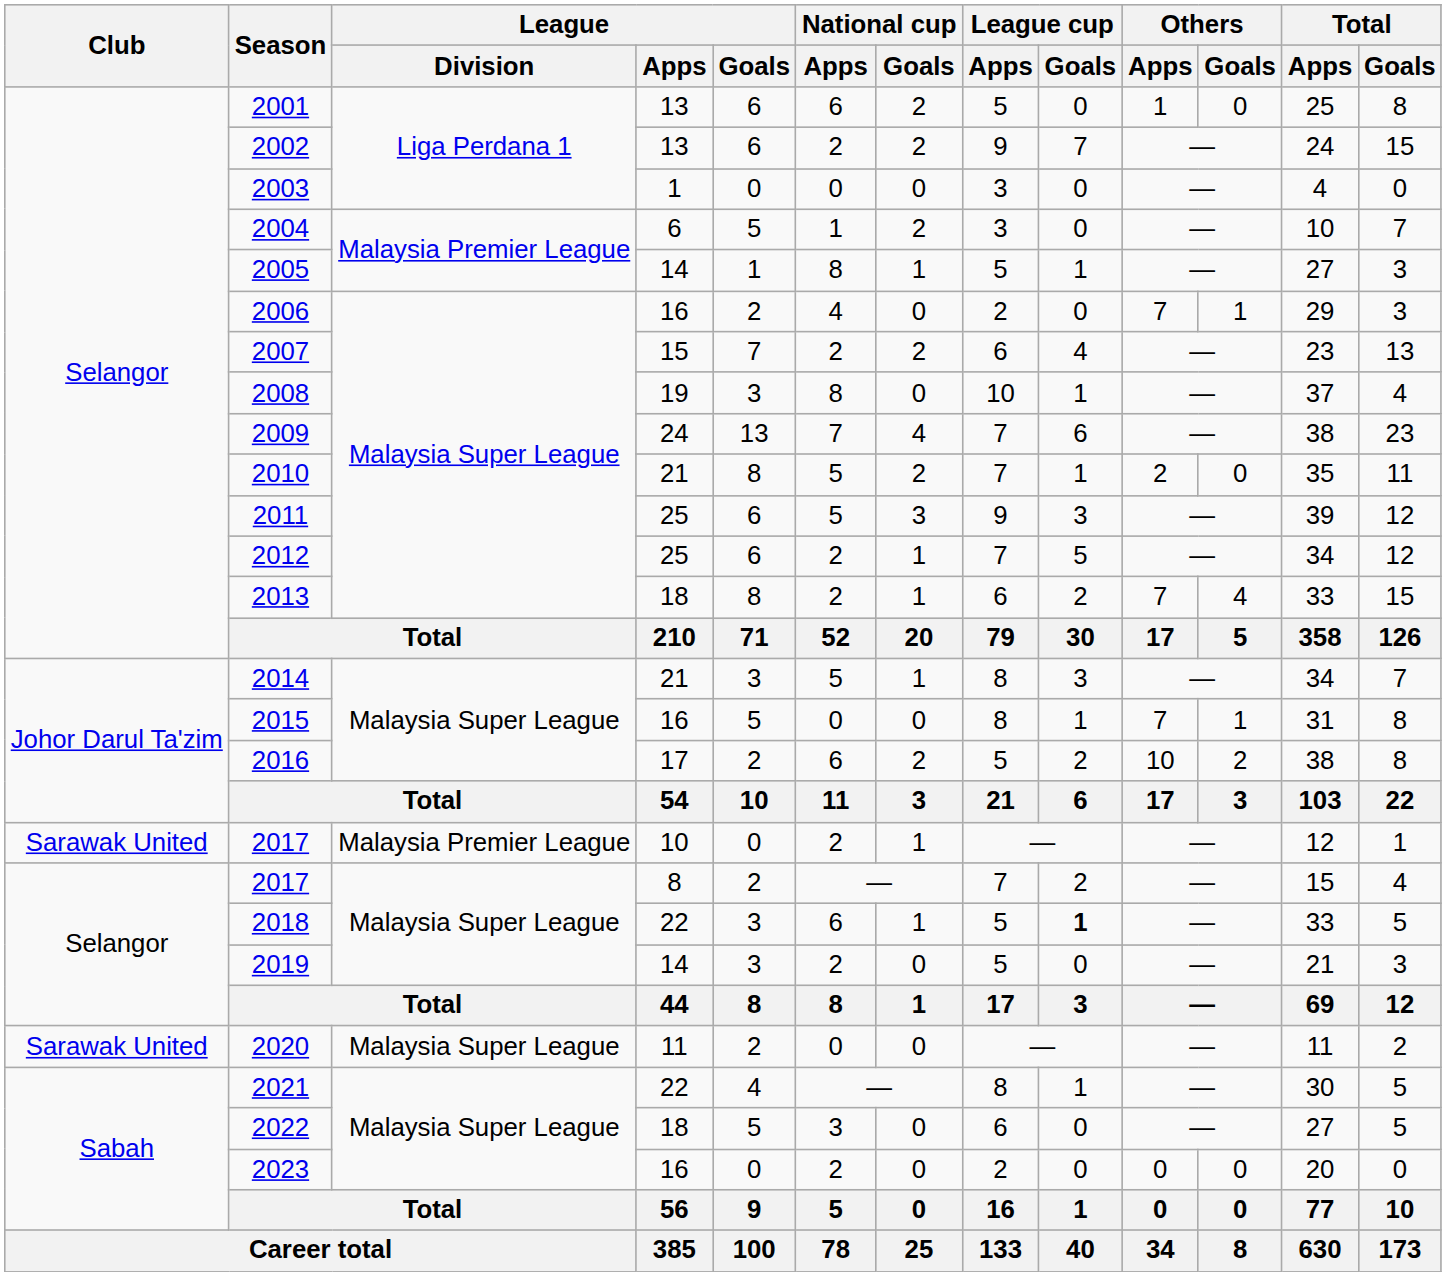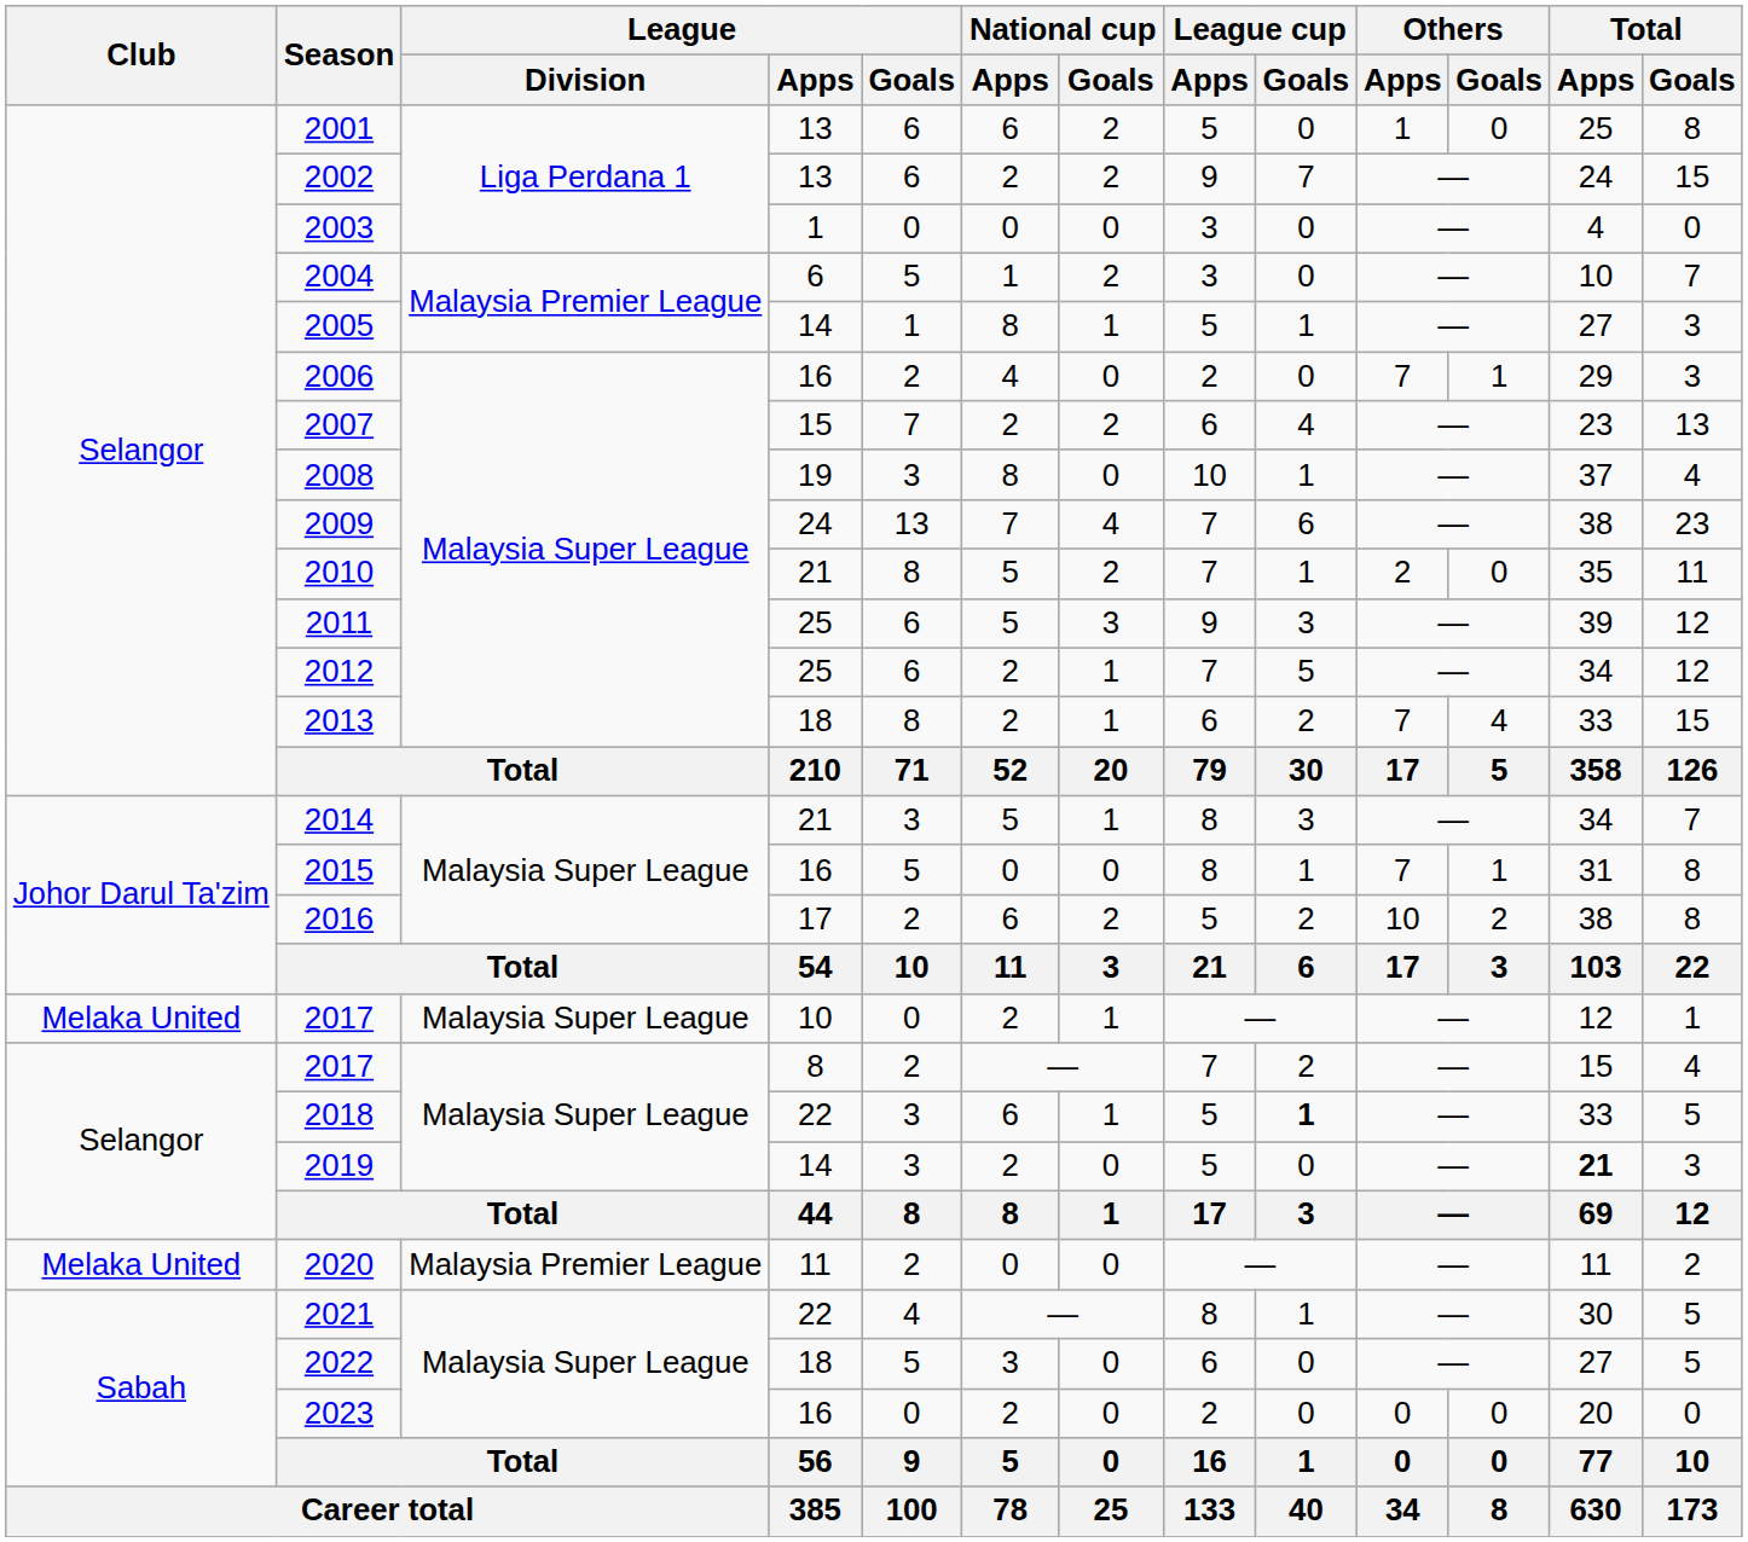 <table class=wikitable style="text-align:center">
 <tr>
 <th rowspan="2">Club</th>
 <th rowspan="2">Season</th>
 <th colspan="3">League</th>
 <th colspan="2">National cup</th>
 <th colspan="2">League cup</th>
 <th colspan="2">Others</th>
 <th colspan="2">Total</th>
 </tr>
 <tr>
 <th>Division</th>
 <th>Apps</th>
 <th>Goals</th>
 <th>Apps</th>
 <th>Goals</th>
 <th>Apps</th>
 <th>Goals</th>
 <th>Apps</th>
 <th>Goals</th>
 <th>Apps</th>
 <th>Goals</th>
 </tr>
 <tr>
 <td rowspan="14"><a href='#'>Selangor</a></td>
 <td><a href='#'>2001</a></td>
 <td rowspan="3"><a href='#'>Liga Perdana 1</a></td>
 <td>13</td>
 <td>6</td>
 <td>6</td>
 <td>2</td>
 <td>5</td>
 <td>0</td>
 <td>1</td>
 <td>0</td>
 <td>25</td>
 <td>8</td>
 </tr>
 <tr>
 <td><a href='#'>2002</a></td>
 <td>13</td>
 <td>6</td>
 <td>2</td>
 <td>2</td>
 <td>9</td>
 <td>7</td>
 <td colspan="2">—</td>
 <td>24</td>
 <td>15</td>
 </tr>
 <tr>
 <td><a href='#'>2003</a></td>
 <td>1</td>
 <td>0</td>
 <td>0</td>
 <td>0</td>
 <td>3</td>
 <td>0</td>
 <td colspan="2">—</td>
 <td>4</td>
 <td>0</td>
 </tr>
 <tr>
 <td><a href='#'>2004</a></td>
 <td rowspan="2"><a href='#'>Malaysia Premier League</a></td>
 <td>6</td>
 <td>5</td>
 <td>1</td>
 <td>2</td>
 <td>3</td>
 <td>0</td>
 <td colspan="2">—</td>
 <td>10</td>
 <td>7</td>
 </tr>
 <tr>
 <td><a href='#'>2005</a></td>
 <td>14</td>
 <td>1</td>
 <td>8</td>
 <td>1</td>
 <td>5</td>
 <td>1</td>
 <td colspan="2">—</td>
 <td>27</td>
 <td>3</td>
 </tr>
 <tr>
 <td><a href='#'>2006</a></td>
 <td rowspan="8"><a href='#'>Malaysia Super League</a></td>
 <td>16</td>
 <td>2</td>
 <td>4</td>
 <td>0</td>
 <td>2</td>
 <td>0</td>
 <td>7</td>
 <td>1</td>
 <td>29</td>
 <td>3</td>
 </tr>
 <tr>
 <td><a href='#'>2007</a></td>
 <td>15</td>
 <td>7</td>
 <td>2</td>
 <td>2</td>
 <td>6</td>
 <td>4</td>
 <td colspan="2">—</td>
 <td>23</td>
 <td>13</td>
 </tr>
 <tr>
 <td><a href='#'>2008</a></td>
 <td>19</td>
 <td>3</td>
 <td>8</td>
 <td>0</td>
 <td>10</td>
 <td>1</td>
 <td colspan="2">—</td>
 <td>37</td>
 <td>4</td>
 </tr>
 <tr>
 <td><a href='#'>2009</a></td>
 <td>24</td>
 <td>13</td>
 <td>7</td>
 <td>4</td>
 <td>7</td>
 <td>6</td>
 <td colspan="2">—</td>
 <td>38</td>
 <td>23</td>
 </tr>
 <tr>
 <td><a href='#'>2010</a></td>
 <td>21</td>
 <td>8</td>
 <td>5</td>
 <td>2</td>
 <td>7</td>
 <td>1</td>
 <td>2</td>
 <td>0</td>
 <td>35</td>
 <td>11</td>
 </tr>
 <tr>
 <td><a href='#'>2011</a></td>
 <td>25</td>
 <td>6</td>
 <td>5</td>
 <td>3</td>
 <td>9</td>
 <td>3</td>
 <td colspan="2">—</td>
 <td>39</td>
 <td>12</td>
 </tr>
 <tr>
 <td><a href='#'>2012</a></td>
 <td>25</td>
 <td>6</td>
 <td>2</td>
 <td>1</td>
 <td>7</td>
 <td>5</td>
 <td colspan="2">—</td>
 <td>34</td>
 <td>12</td>
 </tr>
 <tr>
 <td><a href='#'>2013</a></td>
 <td>18</td>
 <td>8</td>
 <td>2</td>
 <td>1</td>
 <td>6</td>
 <td>2</td>
 <td>7</td>
 <td>4</td>
 <td>33</td>
 <td>15</td>
 </tr>
 <tr>
 <th colspan="2">Total</th>
 <th>210</th>
 <th>71</th>
 <th>52</th>
 <th>20</th>
 <th>79</th>
 <th>30</th>
 <th>17</th>
 <th>5</th>
 <th>358</th>
 <th>126</th>
 </tr>
 <tr>
 <td rowspan="4"><a href='#'>Johor Darul Ta'zim</a></td>
 <td><a href='#'>2014</a></td>
 <td rowspan="3">Malaysia Super League</td>
 <td>21</td>
 <td>3</td>
 <td>5</td>
 <td>1</td>
 <td>8</td>
 <td>3</td>
 <td colspan="2">—</td>
 <td>34</td>
 <td>7</td>
 </tr>
 <tr>
 <td><a href='#'>2015</a></td>
 <td>16</td>
 <td>5</td>
 <td>0</td>
 <td>0</td>
 <td>8</td>
 <td>1</td>
 <td>7</td>
 <td>1</td>
 <td>31</td>
 <td>8</td>
 </tr>
 <tr>
 <td><a href='#'>2016</a></td>
 <td>17</td>
 <td>2</td>
 <td>6</td>
 <td>2</td>
 <td>5</td>
 <td>2</td>
 <td>10</td>
 <td>2</td>
 <td>38</td>
 <td>8</td>
 </tr>
 <tr>
 <th colspan="2">Total</th>
 <th>54</th>
 <th>10</th>
 <th>11</th>
 <th>3</th>
 <th>21</th>
 <th>6</th>
 <th>17</th>
 <th>3</th>
 <th>103</th>
 <th>22</th>
 </tr>
 <tr>
-<td><a href='#'>Sarawak United</a></td>
+<td><a href='#'>Melaka United</a></td>
 <td><a href='#'>2017</a></td>
-<td>Malaysia Premier League</td>
+<td>Malaysia Super League</td>
 <td>10</td>
 <td>0</td>
 <td>2</td>
 <td>1</td>
 <td colspan="2">—</td>
 <td colspan="2">—</td>
 <td>12</td>
 <td>1</td>
 </tr>
 <tr>
 <td rowspan="4">Selangor</td>
 <td><a href='#'>2017</a></td>
 <td rowspan="3">Malaysia Super League</td>
 <td>8</td>
 <td>2</td>
 <td colspan="2">—</td>
 <td>7</td>
 <td>2</td>
 <td colspan="2">—</td>
 <td>15</td>
 <td>4</td>
 </tr>
 <tr>
 <td><a href='#'>2018</a></td>
 <td>22</td>
 <td>3</td>
 <td>6</td>
 <td>1</td>
 <td>5</td>
 <td><strong>1</strong></td>
 <td colspan="2">—</td>
 <td>33</td>
 <td>5</td>
 </tr>
 <tr>
 <td><a href='#'>2019</a></td>
 <td>14</td>
 <td>3</td>
 <td>2</td>
 <td>0</td>
 <td>5</td>
 <td>0</td>
 <td colspan="2">—</td>
-<td>21</td>
+<td><strong>21</strong></td>
 <td>3</td>
 </tr>
 <tr>
 <th colspan="2">Total</th>
 <th>44</th>
 <th>8</th>
 <th>8</th>
 <th>1</th>
 <th>17</th>
 <th>3</th>
 <th colspan="2">—</th>
 <th>69</th>
 <th>12</th>
 </tr>
 <tr>
-<td><a href='#'>Sarawak United</a></td>
+<td><a href='#'>Melaka United</a></td>
 <td><a href='#'>2020</a></td>
-<td>Malaysia Super League</td>
+<td>Malaysia Premier League</td>
 <td>11</td>
 <td>2</td>
 <td>0</td>
 <td>0</td>
 <td colspan="2">—</td>
 <td colspan="2">—</td>
 <td>11</td>
 <td>2</td>
 </tr>
 <tr>
 <td rowspan="4"><a href='#'>Sabah</a></td>
 <td><a href='#'>2021</a></td>
 <td rowspan="3">Malaysia Super League</td>
 <td>22</td>
 <td>4</td>
 <td colspan="2">—</td>
 <td>8</td>
 <td>1</td>
 <td colspan="2">—</td>
 <td>30</td>
 <td>5</td>
 </tr>
 <tr>
 <td><a href='#'>2022</a></td>
 <td>18</td>
 <td>5</td>
 <td>3</td>
 <td>0</td>
 <td>6</td>
 <td>0</td>
 <td colspan="2">—</td>
 <td>27</td>
 <td>5</td>
 </tr>
 <tr>
 <td><a href='#'>2023</a></td>
 <td>16</td>
 <td>0</td>
 <td>2</td>
 <td>0</td>
 <td>2</td>
 <td>0</td>
 <td>0</td>
 <td>0</td>
 <td>20</td>
 <td>0</td>
 </tr>
 <tr>
 <th colspan="2">Total</th>
 <th>56</th>
 <th>9</th>
 <th>5</th>
 <th>0</th>
 <th>16</th>
 <th>1</th>
 <th>0</th>
 <th>0</th>
 <th>77</th>
 <th>10</th>
 </tr>
 <tr>
 <th colspan="3">Career total</th>
 <th>385</th>
 <th>100</th>
 <th>78</th>
 <th>25</th>
 <th>133</th>
 <th>40</th>
 <th>34</th>
 <th>8</th>
 <th>630</th>
 <th>173</th>
 </tr>
 </table>
